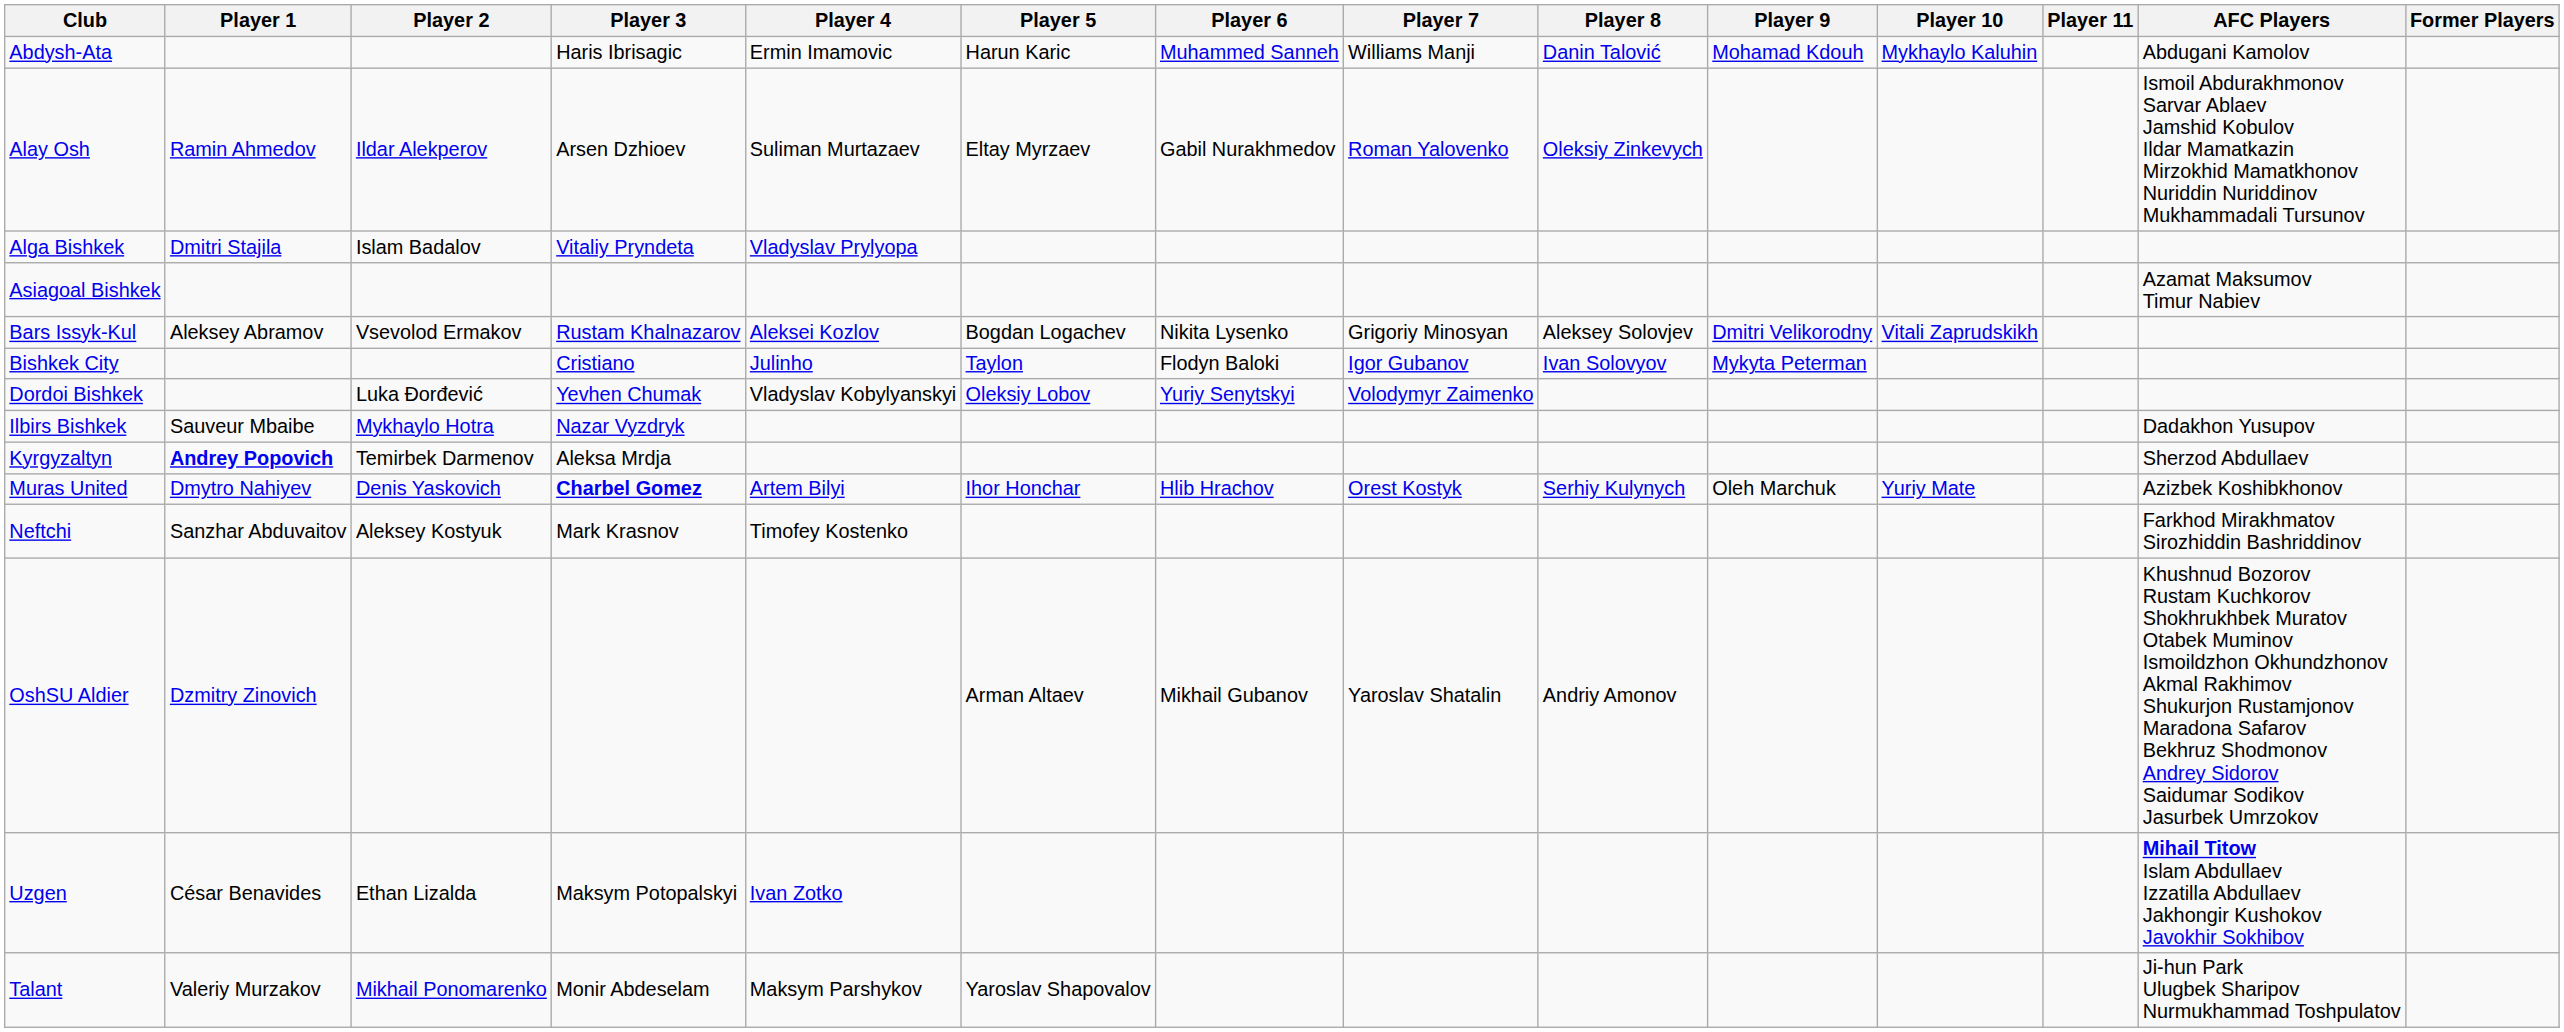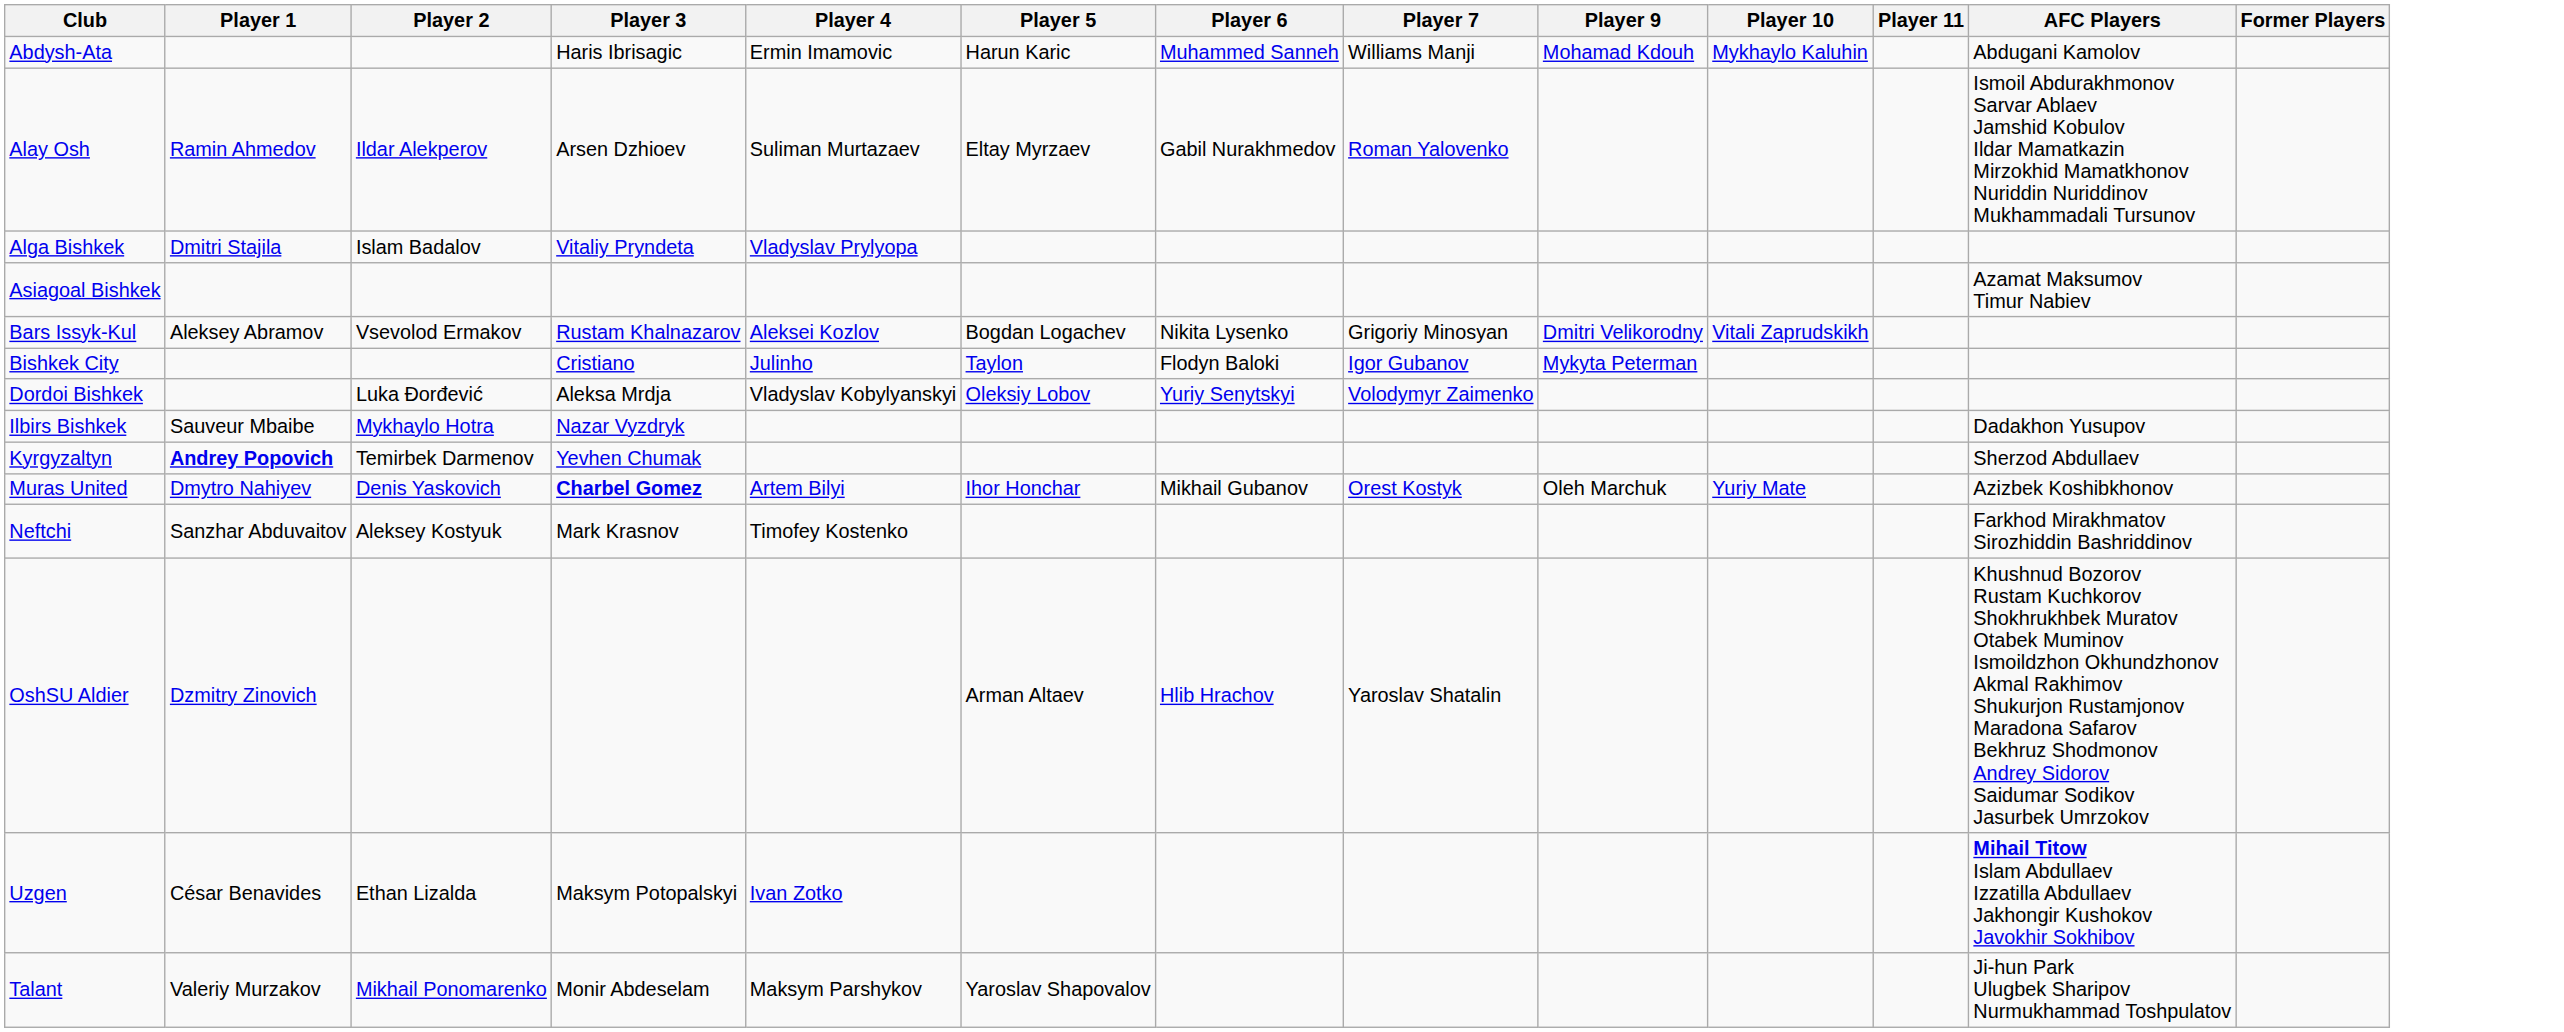 <table class="wikitable" style="font-size:90%;">
 <tr>
 <th>Club</th>
 <th>Player 1</th>
 <th>Player 2</th>
 <th>Player 3</th>
 <th>Player 4</th>
 <th>Player 5</th>
 <th>Player 6</th>
 <th>Player 7</th>
-<th>Player 8</th>
 <th>Player 9</th>
 <th>Player 10</th>
 <th>Player 11</th>
 <th>AFC Players</th>
 <th>Former Players</th>
 </tr>
 <tr>
 <td><a href='#'>Abdysh-Ata</a></td>
 <td> </td>
 <td> </td>
 <td> Haris Ibrisagic</td>
 <td> Ermin Imamovic</td>
 <td> Harun Karic</td>
 <td> <a href='#'>Muhammed Sanneh</a></td>
 <td> Williams Manji</td>
-<td> <a href='#'>Danin Talović</a></td>
 <td> <a href='#'>Mohamad Kdouh</a></td>
 <td> <a href='#'>Mykhaylo Kaluhin</a></td>
 <td></td>
 <td> Abdugani Kamolov</td>
 <td></td>
 </tr>
 <tr>
 <td><a href='#'>Alay Osh</a></td>
 <td> <a href='#'>Ramin Ahmedov</a></td>
 <td> <a href='#'>Ildar Alekperov</a></td>
 <td> Arsen Dzhioev</td>
 <td> Suliman Murtazaev</td>
 <td> Eltay Myrzaev</td>
 <td> Gabil Nurakhmedov</td>
 <td> <a href='#'>Roman Yalovenko</a></td>
-<td> <a href='#'>Oleksiy Zinkevych</a></td>
 <td></td>
 <td></td>
 <td></td>
 <td> Ismoil Abdurakhmonov <br>  Sarvar Ablaev <br>  Jamshid Kobulov <br>  Ildar Mamatkazin <br>  Mirzokhid Mamatkhonov <br>  Nuriddin Nuriddinov <br>  Mukhammadali Tursunov</td>
 <td></td>
 </tr>
 <tr>
 <td><a href='#'>Alga Bishkek</a></td>
 <td> <a href='#'>Dmitri Stajila</a></td>
 <td> Islam Badalov</td>
 <td> <a href='#'>Vitaliy Pryndeta</a></td>
 <td> <a href='#'>Vladyslav Prylyopa</a></td>
 <td></td>
 <td></td>
 <td></td>
 <td></td>
 <td></td>
 <td></td>
 <td></td>
 <td></td>
-<td></td>
 </tr>
 <tr>
 <td><a href='#'>Asiagoal Bishkek</a></td>
-<td></td>
 <td></td>
 <td></td>
 <td></td>
 <td></td>
 <td></td>
 <td></td>
 <td></td>
 <td></td>
 <td></td>
 <td></td>
 <td> Azamat Maksumov <br>  Timur Nabiev</td>
 <td></td>
 </tr>
 <tr>
 <td><a href='#'>Bars Issyk-Kul</a></td>
 <td> Aleksey Abramov</td>
 <td> Vsevolod Ermakov</td>
 <td> <a href='#'>Rustam Khalnazarov</a></td>
 <td> <a href='#'>Aleksei Kozlov</a></td>
 <td> Bogdan Logachev</td>
 <td> Nikita Lysenko</td>
 <td> Grigoriy Minosyan</td>
-<td> Aleksey Solovjev</td>
 <td> <a href='#'>Dmitri Velikorodny</a></td>
 <td> <a href='#'>Vitali Zaprudskikh</a></td>
 <td></td>
 <td></td>
 <td></td>
 </tr>
 <tr>
 <td><a href='#'>Bishkek City</a></td>
 <td> </td>
 <td> </td>
 <td> <a href='#'>Cristiano</a></td>
 <td> <a href='#'>Julinho</a></td>
 <td> <a href='#'>Taylon</a></td>
 <td> Flodyn Baloki</td>
 <td> <a href='#'>Igor Gubanov</a></td>
-<td> <a href='#'>Ivan Solovyov</a></td>
 <td> <a href='#'>Mykyta Peterman</a></td>
 <td></td>
 <td></td>
 <td></td>
 <td></td>
 </tr>
 <tr>
 <td><a href='#'>Dordoi Bishkek</a></td>
 <td> </td>
 <td> Luka Đorđević</td>
-<td> <a href='#'>Yevhen Chumak</a></td>
+<td> Aleksa Mrdja</td>
 <td> Vladyslav Kobylyanskyi</td>
 <td> <a href='#'>Oleksiy Lobov</a></td>
 <td> <a href='#'>Yuriy Senytskyi</a></td>
 <td> <a href='#'>Volodymyr Zaimenko</a></td>
-<td></td>
 <td></td>
 <td></td>
 <td></td>
 <td></td>
 <td></td>
 </tr>
 <tr>
 <td><a href='#'>Ilbirs Bishkek</a></td>
 <td> Sauveur Mbaibe</td>
 <td> <a href='#'>Mykhaylo Hotra</a></td>
 <td> <a href='#'>Nazar Vyzdryk</a></td>
 <td></td>
 <td></td>
 <td></td>
 <td></td>
 <td></td>
 <td></td>
 <td></td>
-<td></td>
 <td> Dadakhon Yusupov</td>
 <td></td>
 </tr>
 <tr>
 <td><a href='#'>Kyrgyzaltyn</a></td>
 <td> <strong><a href='#'>Andrey Popovich</a></strong></td>
 <td> Temirbek Darmenov</td>
-<td> Aleksa Mrdja</td>
-<td></td>
+<td> <a href='#'>Yevhen Chumak</a></td>
 <td></td>
 <td></td>
 <td></td>
 <td></td>
 <td></td>
 <td></td>
 <td></td>
 <td> Sherzod Abdullaev</td>
 <td></td>
 </tr>
 <tr>
 <td><a href='#'>Muras United</a></td>
 <td> <a href='#'>Dmytro Nahiyev</a></td>
 <td> <a href='#'>Denis Yaskovich</a></td>
 <td> <strong><a href='#'>Charbel Gomez</a></strong></td>
 <td> <a href='#'>Artem Bilyi</a></td>
 <td> <a href='#'>Ihor Honchar</a></td>
-<td> <a href='#'>Hlib Hrachov</a></td>
+<td> Mikhail Gubanov</td>
 <td> <a href='#'>Orest Kostyk</a></td>
-<td> <a href='#'>Serhiy Kulynych</a></td>
 <td> Oleh Marchuk</td>
 <td> <a href='#'>Yuriy Mate</a></td>
 <td></td>
 <td> Azizbek Koshibkhonov</td>
 <td></td>
 </tr>
 <tr>
 <td><a href='#'>Neftchi</a></td>
 <td> Sanzhar Abduvaitov</td>
 <td> Aleksey Kostyuk</td>
 <td> Mark Krasnov</td>
 <td> Timofey Kostenko</td>
 <td></td>
 <td></td>
 <td></td>
 <td></td>
 <td></td>
 <td></td>
-<td></td>
 <td> Farkhod Mirakhmatov <br>  Sirozhiddin Bashriddinov</td>
 <td></td>
 </tr>
 <tr>
 <td><a href='#'>OshSU Aldier</a></td>
 <td> <a href='#'>Dzmitry Zinovich</a></td>
 <td> </td>
 <td> </td>
 <td> </td>
 <td> Arman Altaev</td>
-<td> Mikhail Gubanov</td>
+<td> <a href='#'>Hlib Hrachov</a></td>
 <td> Yaroslav Shatalin</td>
-<td> Andriy Amonov</td>
 <td></td>
 <td></td>
 <td></td>
 <td> Khushnud Bozorov <br>  Rustam Kuchkorov <br>  Shokhrukhbek Muratov <br>  Otabek Muminov <br>  Ismoildzhon Okhundzhonov <br>  Akmal Rakhimov <br>  Shukurjon Rustamjonov <br>  Maradona Safarov <br>  Bekhruz Shodmonov <br>  <a href='#'>Andrey Sidorov</a> <br>  Saidumar Sodikov <br>  Jasurbek Umrzokov</td>
 <td></td>
 </tr>
 <tr>
 <td><a href='#'>Uzgen</a></td>
 <td> César Benavides</td>
 <td> Ethan Lizalda</td>
 <td> Maksym Potopalskyi</td>
 <td> <a href='#'>Ivan Zotko</a></td>
-<td></td>
 <td></td>
 <td></td>
 <td></td>
 <td></td>
 <td></td>
 <td></td>
 <td> <strong><a href='#'>Mihail Titow</a></strong> <br>  Islam Abdullaev <br>  Izzatilla Abdullaev <br>  Jakhongir Kushokov <br>  <a href='#'>Javokhir Sokhibov</a></td>
 <td></td>
 </tr>
 <tr>
 <td><a href='#'>Talant</a></td>
 <td> Valeriy Murzakov</td>
 <td> <a href='#'>Mikhail Ponomarenko</a></td>
 <td> Monir Abdeselam</td>
 <td> Maksym Parshykov</td>
 <td> Yaroslav Shapovalov</td>
 <td></td>
 <td></td>
 <td></td>
 <td></td>
 <td></td>
-<td></td>
 <td> Ji-hun Park <br>  Ulugbek Sharipov <br>  Nurmukhammad Toshpulatov</td>
 <td></td>
 </tr>
 </table>
